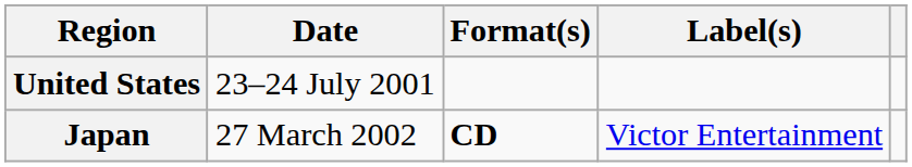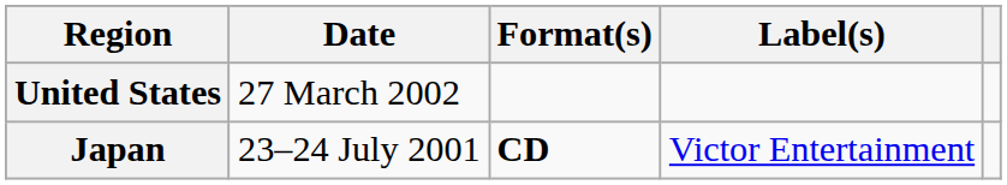 <table class="wikitable plainrowheaders">
 <tr>
 <th scope="col">Region</th>
 <th scope="col">Date</th>
 <th scope="col">Format(s)</th>
 <th scope="col">Label(s)</th>
 <th scope="col"></th>
 </tr>
 <tr>
 <th scope="row">United States</th>
-<td>23–24 July 2001</td>
+<td>27 March 2002</td>
 <td></td>
 <td></td>
 <td></td>
 </tr>
 <tr>
 <th scope="row">Japan</th>
-<td>27 March 2002</td>
+<td>23–24 July 2001</td>
 <td><strong>CD</strong></td>
 <td><a href='#'>Victor Entertainment</a></td>
 <td></td>
 </tr>
 </table>
